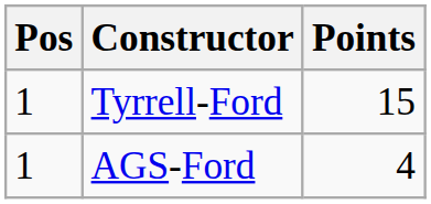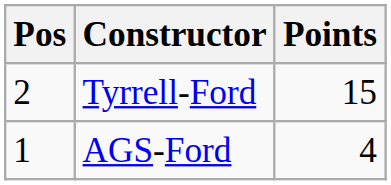 <table class="wikitable" style="font-size: 95%;">
 <tr>
 <th>Pos</th>
 <th>Constructor</th>
 <th>Points</th>
 </tr>
 <tr>
-<td>1</td>
+<td>2</td>
 <td> <a href='#'>Tyrrell</a>-<a href='#'>Ford</a></td>
 <td align="right">15</td>
 </tr>
 <tr>
 <td>1</td>
 <td> <a href='#'>AGS</a>-<a href='#'>Ford</a></td>
 <td align="right">4</td>
 </tr>
 </table>
